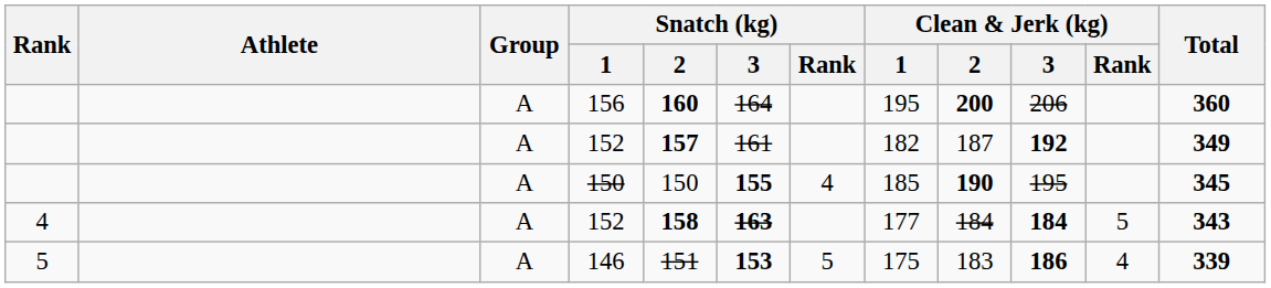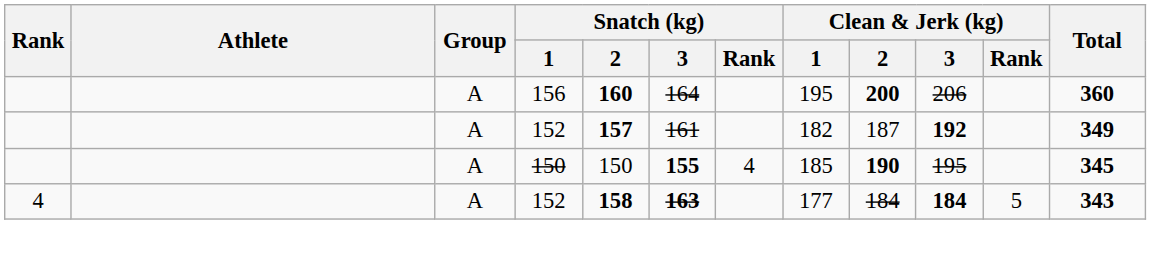 <table class = "wikitable" style="text-align:center;">
 <tr>
 <th rowspan=2 width=40>Rank</th>
 <th rowspan=2 width=250>Athlete</th>
 <th rowspan=2 width=50>Group</th>
 <th colspan=4>Snatch (kg)</th>
 <th colspan=4>Clean & Jerk (kg)</th>
 <th rowspan=2 width=60>Total</th>
 </tr>
 <tr>
 <th width=40>1</th>
 <th width=40>2</th>
 <th width=40>3</th>
 <th width=40>Rank</th>
 <th width=40>1</th>
 <th width=40>2</th>
 <th width=40>3</th>
 <th width=40>Rank</th>
 </tr>
 <tr>
 <td></td>
 <td align=left></td>
 <td>A</td>
 <td>156</td>
 <td><strong>160</strong></td>
 <td><s>164</s></td>
 <td></td>
 <td>195</td>
 <td><strong>200</strong></td>
 <td><s>206</s></td>
 <td></td>
 <td><strong>360</strong></td>
 </tr>
 <tr>
 <td></td>
 <td align=left></td>
 <td>A</td>
 <td>152</td>
 <td><strong>157</strong></td>
 <td><s>161</s></td>
 <td></td>
 <td>182</td>
 <td>187</td>
 <td><strong>192</strong></td>
 <td></td>
 <td><strong>349</strong></td>
 </tr>
 <tr>
 <td></td>
 <td align=left></td>
 <td>A</td>
 <td><s>150</s></td>
 <td>150</td>
 <td><strong>155</strong></td>
 <td>4</td>
 <td>185</td>
 <td><strong>190</strong></td>
 <td><s>195</s></td>
 <td></td>
 <td><strong>345</strong></td>
 </tr>
 <tr>
 <td>4</td>
 <td align=left></td>
 <td>A</td>
 <td>152</td>
 <td><strong>158</strong></td>
 <td><strong><s>163</s></strong></td>
 <td></td>
 <td>177</td>
 <td><s>184</s></td>
 <td><strong>184</strong></td>
 <td>5</td>
 <td><strong>343</strong></td>
 </tr>
-<tr>
-<td>5</td>
-<td align=left></td>
-<td>A</td>
-<td>146</td>
-<td><s>151</s></td>
-<td><strong>153</strong></td>
-<td>5</td>
-<td>175</td>
-<td>183</td>
-<td><strong>186</strong></td>
-<td>4</td>
-<td><strong>339</strong></td>
-</tr>
 </table>
